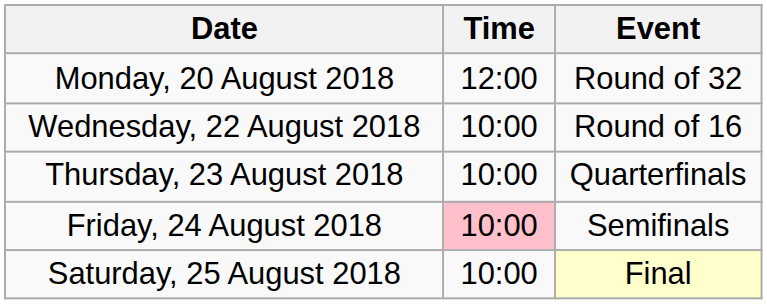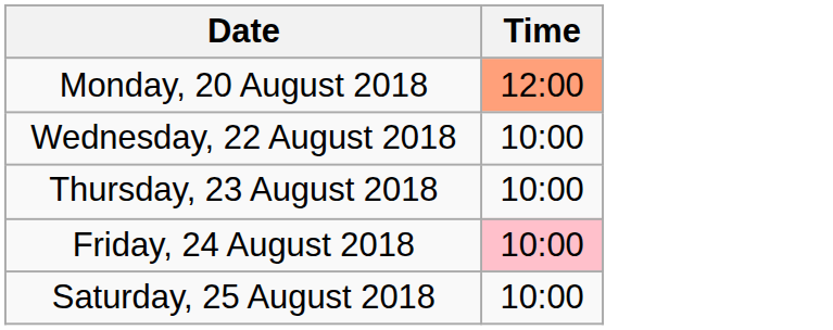 <table class = "wikitable" style="text-align:center;">
 <tr>
 <th width=220>Date</th>
 <th width=50>Time</th>
-<th width=100>Event</th>
 </tr>
 <tr>
 <td>Monday, 20 August 2018</td>
-<td>12:00</td>
-<td>Round of 32</td>
+<td style="background: lightsalmon;">12:00</td>
 </tr>
 <tr>
 <td>Wednesday, 22 August 2018</td>
 <td>10:00</td>
-<td>Round of 16</td>
 </tr>
 <tr>
 <td>Thursday, 23 August 2018</td>
 <td>10:00</td>
-<td>Quarterfinals</td>
 </tr>
 <tr>
 <td>Friday, 24 August 2018</td>
 <td style="background: pink;">10:00</td>
-<td>Semifinals</td>
 </tr>
 <tr>
 <td>Saturday, 25 August 2018</td>
 <td>10:00</td>
-<td bgcolor=ffffcc>Final</td>
 </tr>
 </table>
